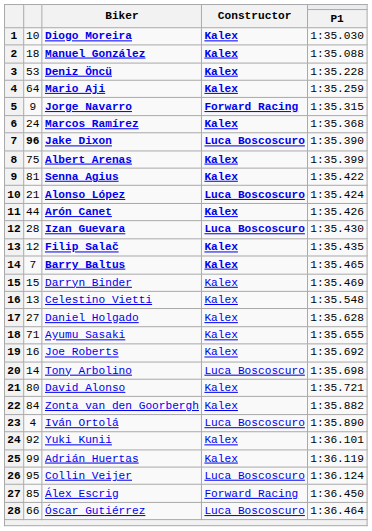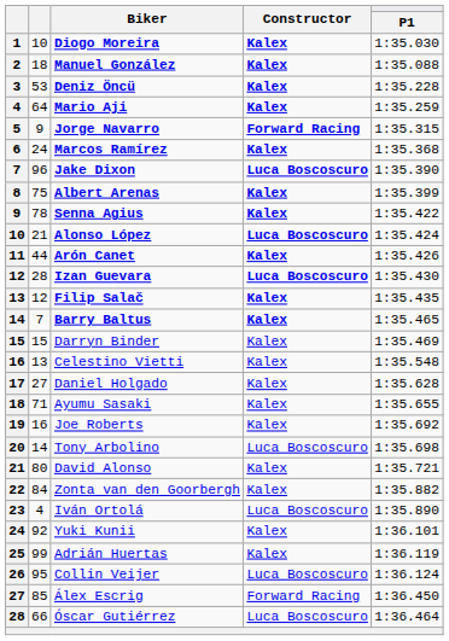 <table class="wikitable sortable" style="font-size: 85%;">
 <tr>
 <th rowspan="2"></th>
 <th rowspan="2"></th>
 <th rowspan="2">Biker</th>
 <th rowspan="2">Constructor</th>
 <th colspan="3" style="background:#eaecf0; text-align:center;"></th>
 </tr>
 <tr>
 <th scope="col">P1</th>
 </tr>
 <tr>
 <th scope="row">1</th>
 <td align="center">10</td>
 <td><strong> <a href='#'>Diogo Moreira</a></strong></td>
 <td><strong><a href='#'>Kalex</a></strong></td>
 <td>1:35.030</td>
 </tr>
 <tr>
 <th scope="row">2</th>
 <td align="center">18</td>
 <td><strong> <a href='#'>Manuel González</a></strong></td>
 <td><strong><a href='#'>Kalex</a></strong></td>
 <td>1:35.088</td>
 </tr>
 <tr>
 <th scope="row">3</th>
 <td align="center">53</td>
 <td><strong> <a href='#'>Deniz Öncü</a></strong></td>
 <td><strong><a href='#'>Kalex</a></strong></td>
 <td>1:35.228</td>
 </tr>
 <tr>
 <th scope="row">4</th>
 <td align="center">64</td>
 <td><strong> <a href='#'>Mario Aji</a></strong></td>
 <td><strong><a href='#'>Kalex</a></strong></td>
 <td>1:35.259</td>
 </tr>
 <tr>
 <th scope="row">5</th>
 <td align="center">9</td>
 <td><strong> <a href='#'>Jorge Navarro</a></strong></td>
 <td><strong><a href='#'>Forward Racing</a></strong></td>
 <td>1:35.315</td>
 </tr>
 <tr>
 <th scope="row">6</th>
 <td align="center">24</td>
 <td><strong> <a href='#'>Marcos Ramírez</a></strong></td>
 <td><strong><a href='#'>Kalex</a></strong></td>
 <td>1:35.368</td>
 </tr>
 <tr>
 <th scope="row">7</th>
-<td align="center"><strong>96</strong></td>
+<td align="center">96</td>
 <td><strong> <a href='#'>Jake Dixon</a></strong></td>
 <td><strong><a href='#'>Luca Boscoscuro</a></strong></td>
 <td>1:35.390</td>
 </tr>
 <tr>
 <th scope="row">8</th>
 <td align="center">75</td>
 <td><strong> <a href='#'>Albert Arenas</a></strong></td>
 <td><strong><a href='#'>Kalex</a></strong></td>
 <td>1:35.399</td>
 </tr>
 <tr>
 <th scope="row">9</th>
-<td align="center">81</td>
+<td align="center">78</td>
 <td><strong> <a href='#'>Senna Agius</a></strong></td>
 <td><strong><a href='#'>Kalex</a></strong></td>
 <td>1:35.422</td>
 </tr>
 <tr>
 <th scope="row">10</th>
 <td align="center">21</td>
 <td><strong> <a href='#'>Alonso López</a></strong></td>
 <td><strong><a href='#'>Luca Boscoscuro</a></strong></td>
 <td>1:35.424</td>
 </tr>
 <tr>
 <th scope="row">11</th>
 <td align="center">44</td>
 <td><strong> <a href='#'>Arón Canet</a></strong></td>
 <td><strong><a href='#'>Kalex</a></strong></td>
 <td>1:35.426</td>
 </tr>
 <tr>
 <th scope="row">12</th>
 <td align="center">28</td>
 <td><strong> <a href='#'>Izan Guevara</a></strong></td>
 <td><strong><a href='#'>Luca Boscoscuro</a></strong></td>
 <td>1:35.430</td>
 </tr>
 <tr>
 <th scope="row">13</th>
 <td align="center">12</td>
 <td><strong> <a href='#'>Filip Salač</a></strong></td>
 <td><strong><a href='#'>Kalex</a></strong></td>
 <td>1:35.435</td>
 </tr>
 <tr>
 <th scope="row">14</th>
 <td align="center">7</td>
 <td><strong> <a href='#'>Barry Baltus</a></strong></td>
 <td><strong><a href='#'>Kalex</a></strong></td>
 <td>1:35.465</td>
 </tr>
 <tr>
 <th scope="row">15</th>
 <td align="center">15</td>
 <td> <a href='#'>Darryn Binder</a></td>
 <td><a href='#'>Kalex</a></td>
 <td>1:35.469</td>
 </tr>
 <tr>
 <th scope="row">16</th>
 <td align="center">13</td>
 <td> <a href='#'>Celestino Vietti</a></td>
 <td><a href='#'>Kalex</a></td>
 <td>1:35.548</td>
 </tr>
 <tr>
 <th scope="row">17</th>
 <td align="center">27</td>
 <td> <a href='#'>Daniel Holgado</a></td>
 <td><a href='#'>Kalex</a></td>
 <td>1:35.628</td>
 </tr>
 <tr>
 <th scope="row">18</th>
 <td align="center">71</td>
 <td> <a href='#'>Ayumu Sasaki</a></td>
 <td><a href='#'>Kalex</a></td>
 <td>1:35.655</td>
 </tr>
 <tr>
 <th scope="row">19</th>
 <td align="center">16</td>
 <td> <a href='#'>Joe Roberts</a></td>
 <td><a href='#'>Kalex</a></td>
 <td>1:35.692</td>
 </tr>
 <tr>
 <th scope="row">20</th>
 <td align="center">14</td>
 <td> <a href='#'>Tony Arbolino</a></td>
 <td><a href='#'>Luca Boscoscuro</a></td>
 <td>1:35.698</td>
 </tr>
 <tr>
 <th scope="row">21</th>
 <td align="center">80</td>
 <td> <a href='#'>David Alonso</a></td>
 <td><a href='#'>Kalex</a></td>
 <td>1:35.721</td>
 </tr>
 <tr>
 <th scope="row">22</th>
 <td align="center">84</td>
 <td> <a href='#'>Zonta van den Goorbergh</a></td>
 <td><a href='#'>Kalex</a></td>
 <td>1:35.882</td>
 </tr>
 <tr>
 <th scope="row">23</th>
 <td align="center">4</td>
 <td> <a href='#'>Iván Ortolá</a></td>
 <td><a href='#'>Luca Boscoscuro</a></td>
 <td>1:35.890</td>
 </tr>
 <tr>
 <th scope="row">24</th>
 <td align="center">92</td>
 <td> <a href='#'>Yuki Kunii</a></td>
 <td><a href='#'>Kalex</a></td>
 <td>1:36.101</td>
 </tr>
 <tr>
 <th scope="row">25</th>
 <td align="center">99</td>
 <td> <a href='#'>Adrián Huertas</a></td>
 <td><a href='#'>Kalex</a></td>
 <td>1:36.119</td>
 </tr>
 <tr>
 <th scope="row">26</th>
 <td align="center">95</td>
 <td> <a href='#'>Collin Veijer</a></td>
 <td><a href='#'>Luca Boscoscuro</a></td>
 <td>1:36.124</td>
 </tr>
 <tr>
 <th scope="row">27</th>
 <td align="center">85</td>
 <td> <a href='#'>Álex Escrig</a></td>
 <td><a href='#'>Forward Racing</a></td>
 <td>1:36.450</td>
 </tr>
 <tr>
 <th scope="row">28</th>
 <td align="center">66</td>
 <td> <a href='#'>Óscar Gutiérrez</a></td>
 <td><a href='#'>Luca Boscoscuro</a></td>
 <td>1:36.464</td>
 </tr>
 <tr>
 <th colspan="7"></th>
 </tr>
 </table>
